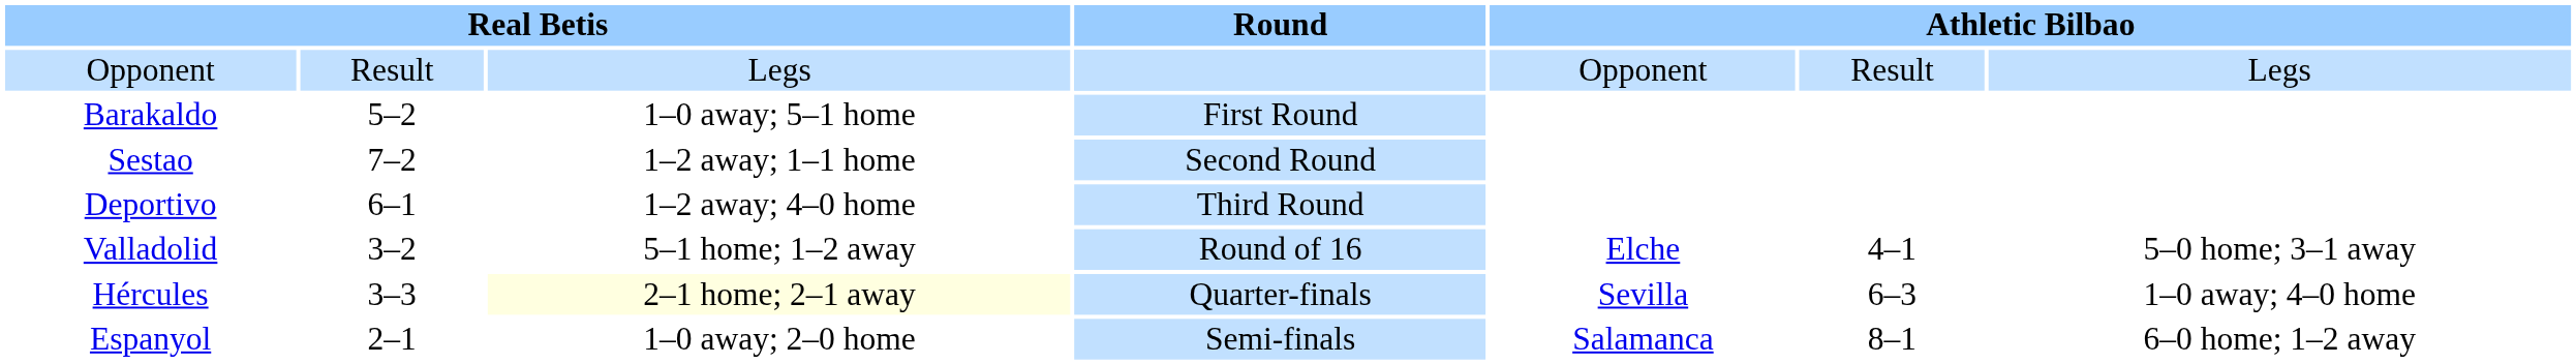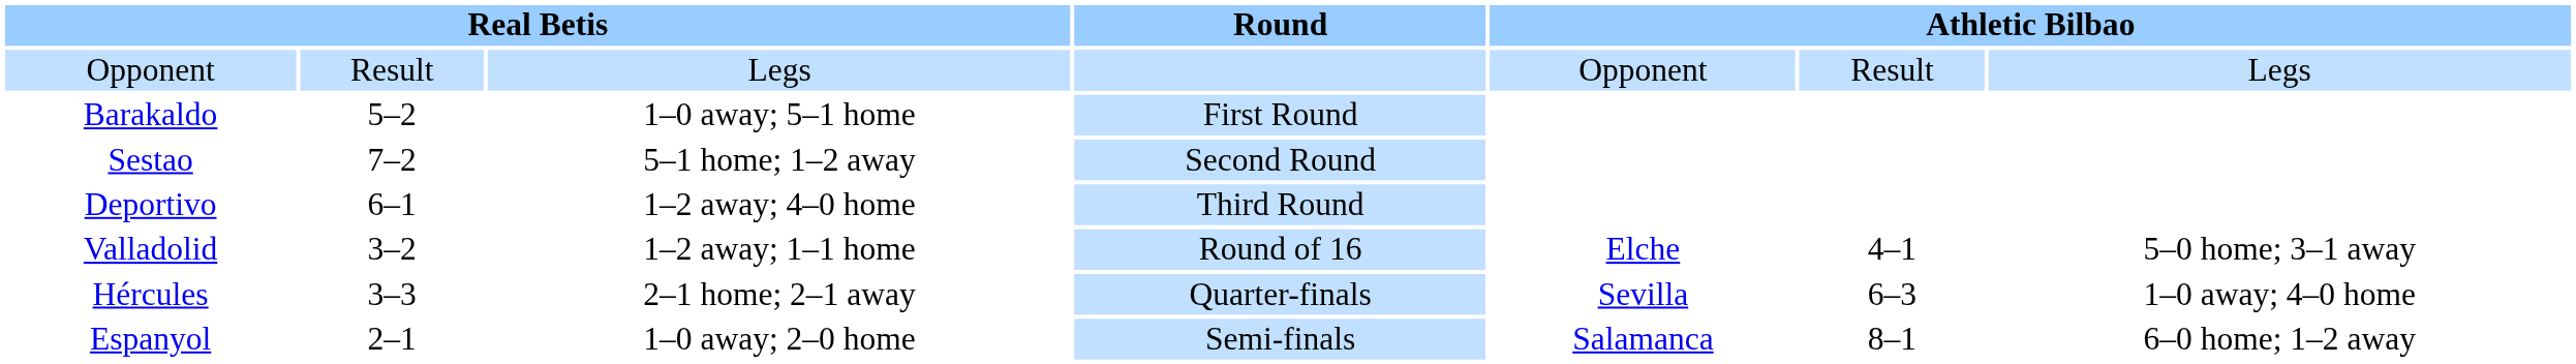 <table width="100%" style="text-align:center">
 <tr valign=top bgcolor=#99ccff>
 <th colspan=3 style="width:1*">Real Betis</th>
 <th><strong>Round</strong></th>
 <th colspan=3 style="width:1*">Athletic Bilbao</th>
 </tr>
 <tr valign=top bgcolor=#c1e0ff>
 <td>Opponent</td>
 <td>Result</td>
 <td>Legs</td>
 <td bgcolor=#c1e0ff></td>
 <td>Opponent</td>
 <td>Result</td>
 <td>Legs</td>
 </tr>
 <tr>
 <td><a href='#'>Barakaldo</a></td>
 <td>5–2</td>
 <td>1–0 away; 5–1 home</td>
 <td bgcolor="#c1e0ff">First Round</td>
 <td></td>
 <td></td>
 <td></td>
 </tr>
 <tr>
 <td><a href='#'>Sestao</a></td>
 <td>7–2</td>
-<td>1–2 away; 1–1 home</td>
+<td>5–1 home; 1–2 away</td>
 <td bgcolor="#c1e0ff">Second Round</td>
 <td></td>
 <td></td>
 <td></td>
 </tr>
 <tr>
 <td><a href='#'>Deportivo</a></td>
 <td>6–1</td>
 <td>1–2 away; 4–0 home</td>
 <td bgcolor="#c1e0ff">Third Round</td>
 <td></td>
 <td></td>
 <td></td>
 </tr>
 <tr>
 <td><a href='#'>Valladolid</a></td>
 <td>3–2</td>
-<td>5–1 home; 1–2 away</td>
+<td>1–2 away; 1–1 home</td>
 <td bgcolor="#c1e0ff">Round of 16</td>
 <td><a href='#'>Elche</a></td>
 <td>4–1</td>
 <td>5–0 home; 3–1 away</td>
 </tr>
 <tr>
 <td><a href='#'>Hércules</a></td>
 <td>3–3</td>
-<td style="background: lightyellow;">2–1 home; 2–1 away</td>
+<td>2–1 home; 2–1 away</td>
 <td bgcolor="#c1e0ff">Quarter-finals</td>
 <td><a href='#'>Sevilla</a></td>
 <td>6–3</td>
 <td>1–0 away; 4–0 home</td>
 </tr>
 <tr>
 <td><a href='#'>Espanyol</a></td>
 <td>2–1</td>
 <td>1–0 away; 2–0 home</td>
 <td bgcolor="#c1e0ff">Semi-finals</td>
 <td><a href='#'>Salamanca</a></td>
 <td>8–1</td>
 <td>6–0 home; 1–2 away</td>
 </tr>
 </table>
